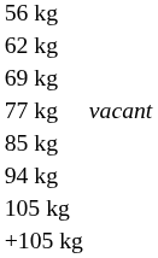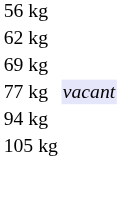 <table>
 <tr>
 <td>56 kg<br></td>
 <td> </td>
 <td></td>
 <td></td>
 </tr>
 <tr>
 <td>62 kg<br></td>
 <td></td>
 <td></td>
 <td></td>
 </tr>
 <tr>
 <td>69 kg<br> </td>
 <td></td>
 <td></td>
 <td></td>
 </tr>
 <tr>
 <td>77 kg<br> </td>
-<td><em>vacant</em></td>
-<td> </td>
-<td></td>
-</tr>
-<tr>
-<td>85 kg<br> </td>
-<td>  </td>
+<td style="background: lavender;"><em>vacant</em></td>
 <td> </td>
 <td></td>
 </tr>
 <tr>
 <td>94 kg<br></td>
 <td></td>
 <td></td>
 <td></td>
 </tr>
 <tr>
 <td>105 kg<br></td>
 <td> </td>
 <td></td>
 <td></td>
 </tr>
-<tr>
-<td>+105 kg<br></td>
-<td>  </td>
-<td></td>
-<td></td>
-</tr>
 </table>
